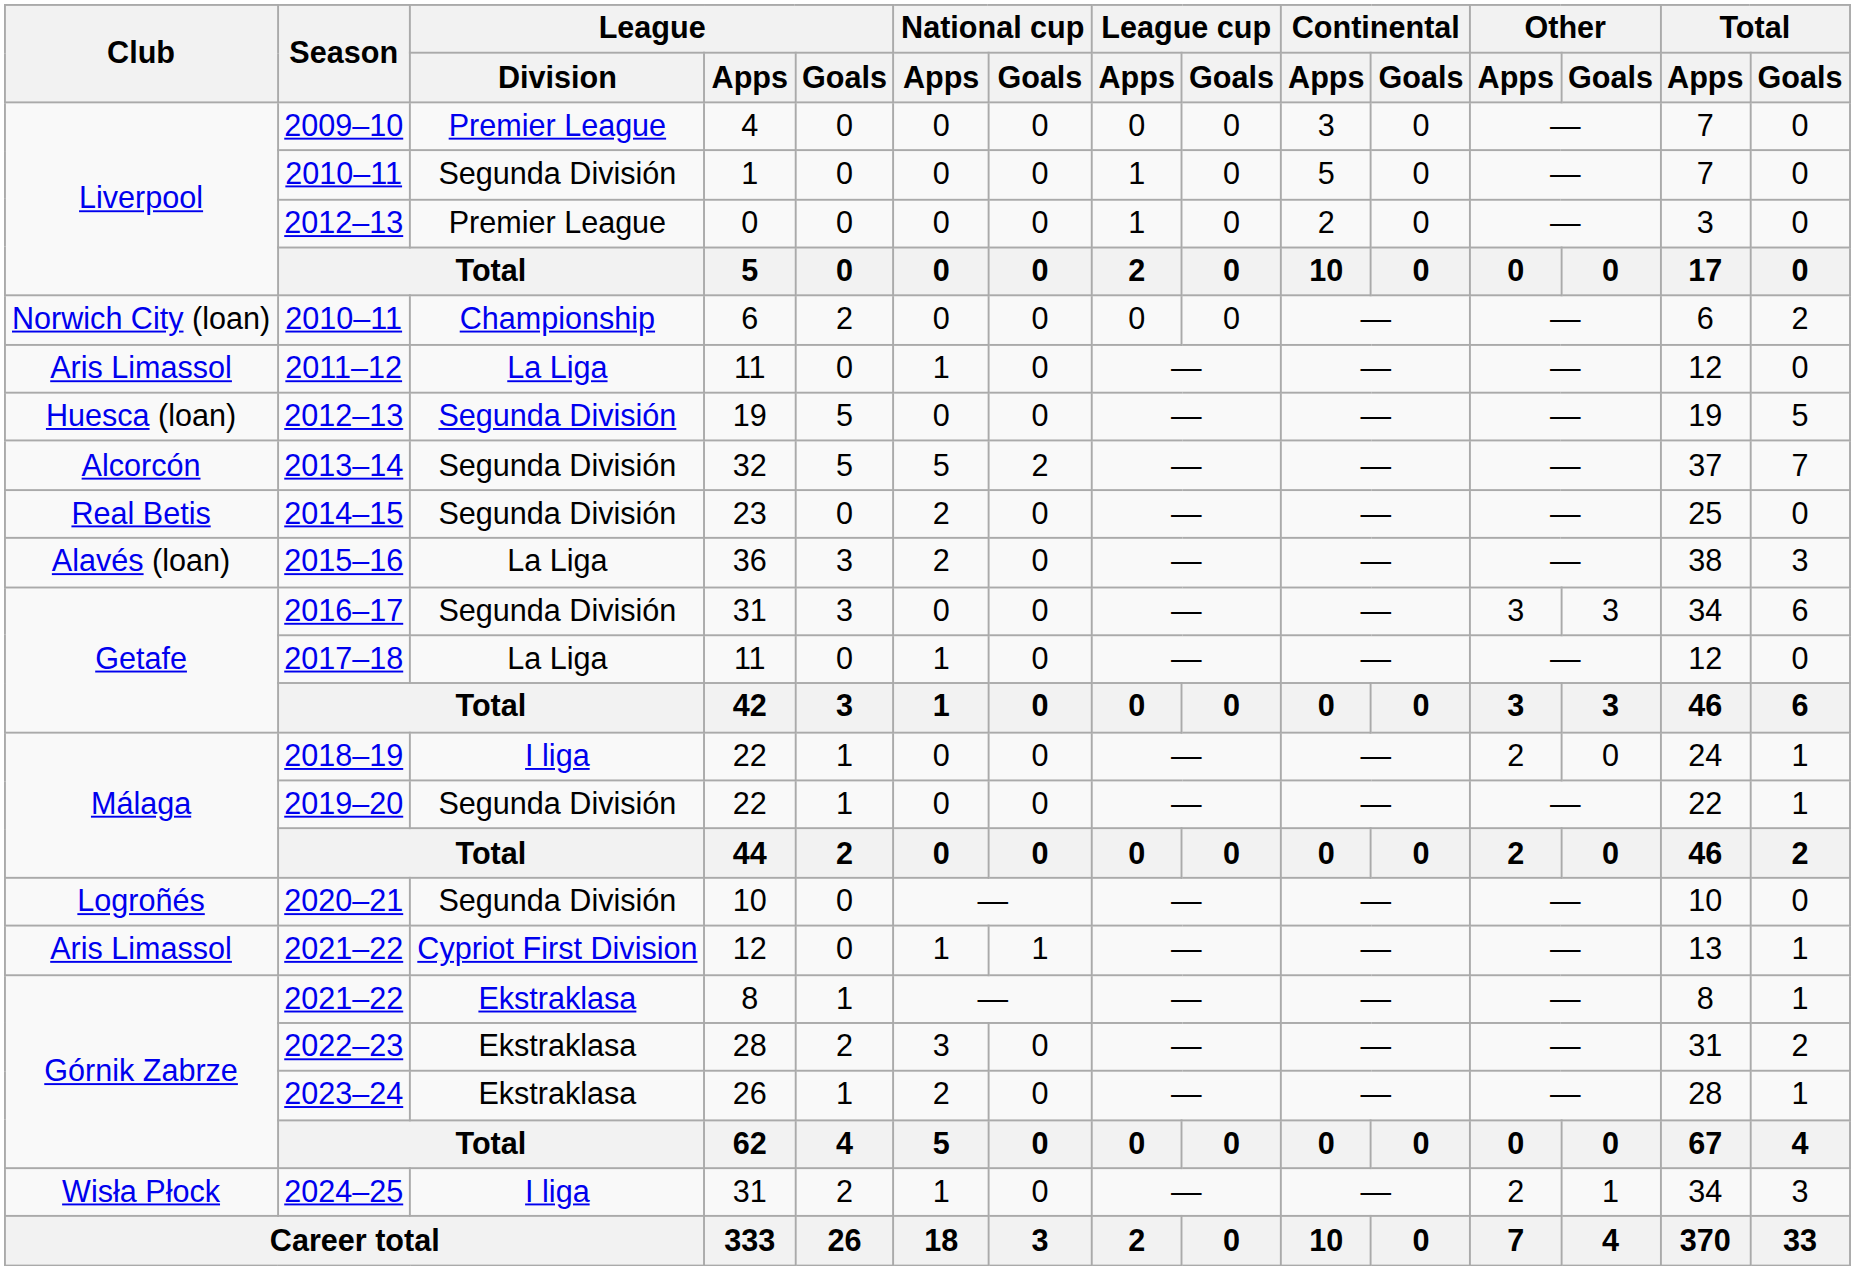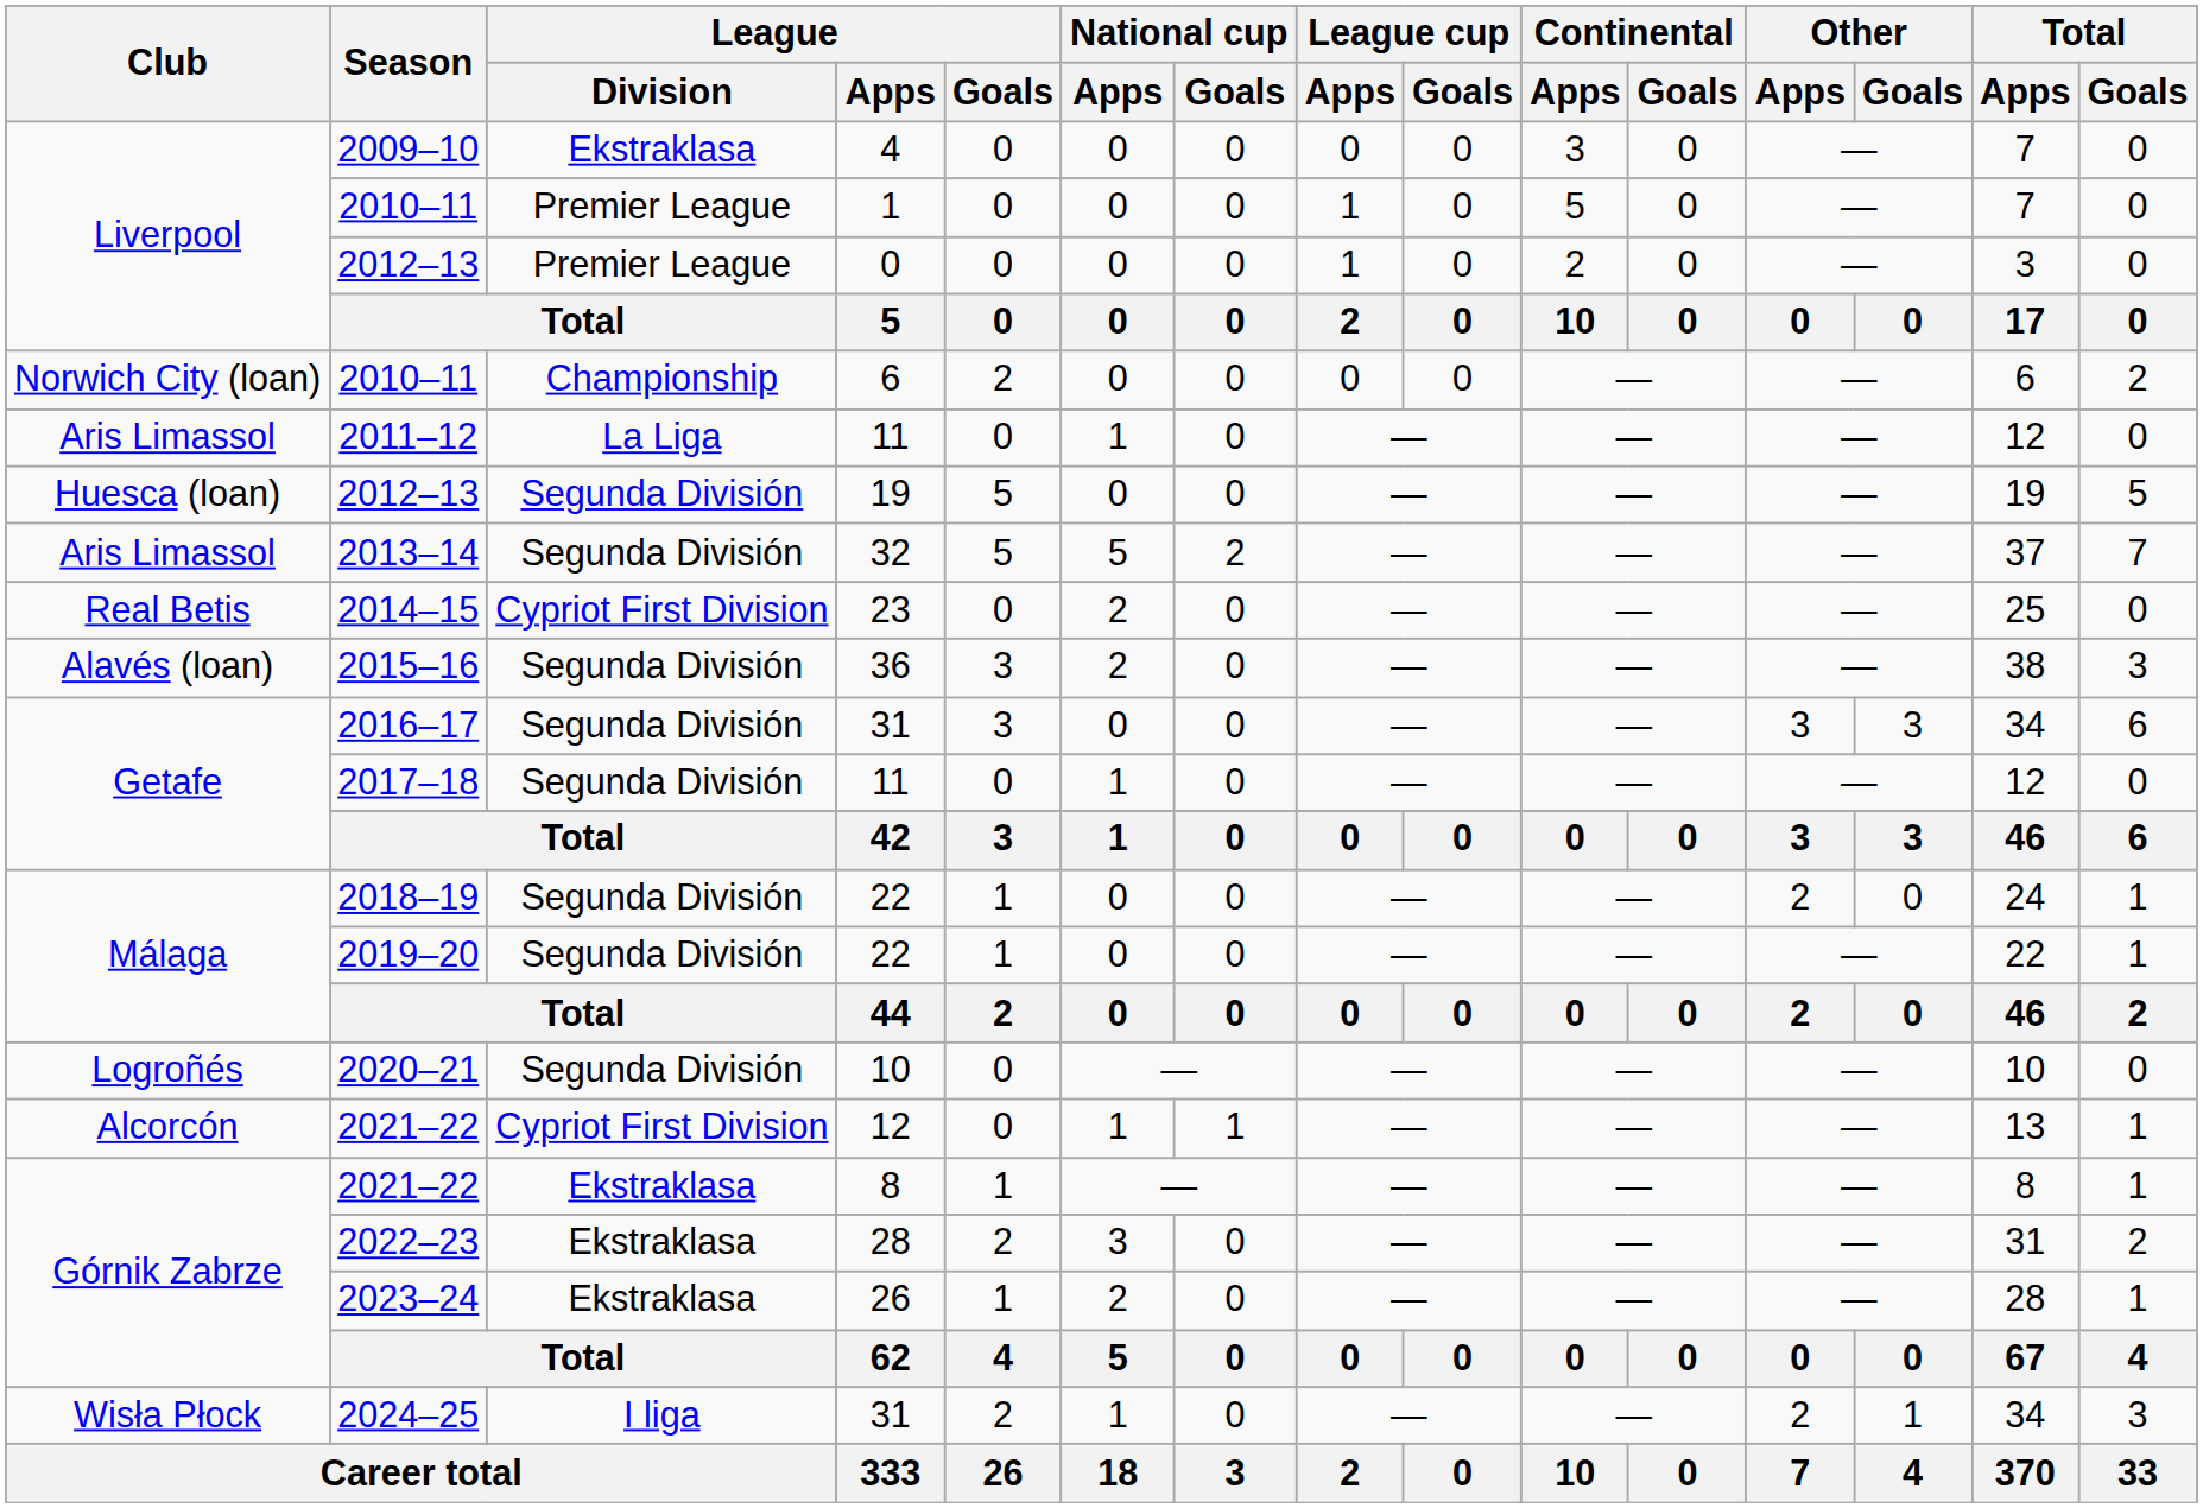 <table class="wikitable" style="text-align:center">
 <tr>
 <th rowspan="2">Club</th>
 <th rowspan="2">Season</th>
 <th colspan="3">League</th>
 <th colspan="2">National cup</th>
 <th colspan="2">League cup</th>
 <th colspan="2">Continental</th>
 <th colspan="2">Other</th>
 <th colspan="2">Total</th>
 </tr>
 <tr>
 <th>Division</th>
 <th>Apps</th>
 <th>Goals</th>
 <th>Apps</th>
 <th>Goals</th>
 <th>Apps</th>
 <th>Goals</th>
 <th>Apps</th>
 <th>Goals</th>
 <th>Apps</th>
 <th>Goals</th>
 <th>Apps</th>
 <th>Goals</th>
 </tr>
 <tr>
 <td rowspan="4"><a href='#'>Liverpool</a></td>
 <td><a href='#'>2009–10</a></td>
-<td><a href='#'>Premier League</a></td>
+<td><a href='#'>Ekstraklasa</a></td>
 <td>4</td>
 <td>0</td>
 <td>0</td>
 <td>0</td>
 <td>0</td>
 <td>0</td>
 <td>3</td>
 <td>0</td>
 <td colspan="2">—</td>
 <td>7</td>
 <td>0</td>
 </tr>
 <tr>
 <td><a href='#'>2010–11</a></td>
-<td>Segunda División</td>
+<td>Premier League</td>
 <td>1</td>
 <td>0</td>
 <td>0</td>
 <td>0</td>
 <td>1</td>
 <td>0</td>
 <td>5</td>
 <td>0</td>
 <td colspan="2">—</td>
 <td>7</td>
 <td>0</td>
 </tr>
 <tr>
 <td><a href='#'>2012–13</a></td>
 <td>Premier League</td>
 <td>0</td>
 <td>0</td>
 <td>0</td>
 <td>0</td>
 <td>1</td>
 <td>0</td>
 <td>2</td>
 <td>0</td>
 <td colspan="2">—</td>
 <td>3</td>
 <td>0</td>
 </tr>
 <tr>
 <th colspan="2">Total</th>
 <th>5</th>
 <th>0</th>
 <th>0</th>
 <th>0</th>
 <th>2</th>
 <th>0</th>
 <th>10</th>
 <th>0</th>
 <th>0</th>
 <th>0</th>
 <th>17</th>
 <th>0</th>
 </tr>
 <tr>
 <td><a href='#'>Norwich City</a> (loan)</td>
 <td><a href='#'>2010–11</a></td>
 <td><a href='#'>Championship</a></td>
 <td>6</td>
 <td>2</td>
 <td>0</td>
 <td>0</td>
 <td>0</td>
 <td>0</td>
 <td colspan="2">—</td>
 <td colspan="2">—</td>
 <td>6</td>
 <td>2</td>
 </tr>
 <tr>
 <td><a href='#'>Aris Limassol</a></td>
 <td><a href='#'>2011–12</a></td>
 <td><a href='#'>La Liga</a></td>
 <td>11</td>
 <td>0</td>
 <td>1</td>
 <td>0</td>
 <td colspan="2">—</td>
 <td colspan="2">—</td>
 <td colspan="2">—</td>
 <td>12</td>
 <td>0</td>
 </tr>
 <tr>
 <td><a href='#'>Huesca</a> (loan)</td>
 <td><a href='#'>2012–13</a></td>
 <td><a href='#'>Segunda División</a></td>
 <td>19</td>
 <td>5</td>
 <td>0</td>
 <td>0</td>
 <td colspan="2">—</td>
 <td colspan="2">—</td>
 <td colspan="2">—</td>
 <td>19</td>
 <td>5</td>
 </tr>
 <tr>
-<td><a href='#'>Alcorcón</a></td>
+<td><a href='#'>Aris Limassol</a></td>
 <td><a href='#'>2013–14</a></td>
 <td>Segunda División</td>
 <td>32</td>
 <td>5</td>
 <td>5</td>
 <td>2</td>
 <td colspan="2">—</td>
 <td colspan="2">—</td>
 <td colspan="2">—</td>
 <td>37</td>
 <td>7</td>
 </tr>
 <tr>
 <td><a href='#'>Real Betis</a></td>
 <td><a href='#'>2014–15</a></td>
-<td>Segunda División</td>
+<td><a href='#'>Cypriot First Division</a></td>
 <td>23</td>
 <td>0</td>
 <td>2</td>
 <td>0</td>
 <td colspan="2">—</td>
 <td colspan="2">—</td>
 <td colspan="2">—</td>
 <td>25</td>
 <td>0</td>
 </tr>
 <tr>
 <td><a href='#'>Alavés</a> (loan)</td>
 <td><a href='#'>2015–16</a></td>
-<td>La Liga</td>
+<td>Segunda División</td>
 <td>36</td>
 <td>3</td>
 <td>2</td>
 <td>0</td>
 <td colspan="2">—</td>
 <td colspan="2">—</td>
 <td colspan="2">—</td>
 <td>38</td>
 <td>3</td>
 </tr>
 <tr>
 <td rowspan="3"><a href='#'>Getafe</a></td>
 <td><a href='#'>2016–17</a></td>
 <td>Segunda División</td>
 <td>31</td>
 <td>3</td>
 <td>0</td>
 <td>0</td>
 <td colspan="2">—</td>
 <td colspan="2">—</td>
 <td>3</td>
 <td>3</td>
 <td>34</td>
 <td>6</td>
 </tr>
 <tr>
 <td><a href='#'>2017–18</a></td>
-<td>La Liga</td>
+<td>Segunda División</td>
 <td>11</td>
 <td>0</td>
 <td>1</td>
 <td>0</td>
 <td colspan="2">—</td>
 <td colspan="2">—</td>
 <td colspan="2">—</td>
 <td>12</td>
 <td>0</td>
 </tr>
 <tr>
 <th colspan="2">Total</th>
 <th>42</th>
 <th>3</th>
 <th>1</th>
 <th>0</th>
 <th>0</th>
 <th>0</th>
 <th>0</th>
 <th>0</th>
 <th>3</th>
 <th>3</th>
 <th>46</th>
 <th>6</th>
 </tr>
 <tr>
 <td rowspan="3"><a href='#'>Málaga</a></td>
 <td><a href='#'>2018–19</a></td>
-<td><a href='#'>I liga</a></td>
+<td>Segunda División</td>
 <td>22</td>
 <td>1</td>
 <td>0</td>
 <td>0</td>
 <td colspan="2">—</td>
 <td colspan="2">—</td>
 <td>2</td>
 <td>0</td>
 <td>24</td>
 <td>1</td>
 </tr>
 <tr>
 <td><a href='#'>2019–20</a></td>
 <td>Segunda División</td>
 <td>22</td>
 <td>1</td>
 <td>0</td>
 <td>0</td>
 <td colspan="2">—</td>
 <td colspan="2">—</td>
 <td colspan="2">—</td>
 <td>22</td>
 <td>1</td>
 </tr>
 <tr>
 <th colspan="2">Total</th>
 <th>44</th>
 <th>2</th>
 <th>0</th>
 <th>0</th>
 <th>0</th>
 <th>0</th>
 <th>0</th>
 <th>0</th>
 <th>2</th>
 <th>0</th>
 <th>46</th>
 <th>2</th>
 </tr>
 <tr>
 <td><a href='#'>Logroñés</a></td>
 <td><a href='#'>2020–21</a></td>
 <td>Segunda División</td>
 <td>10</td>
 <td>0</td>
 <td colspan="2">—</td>
 <td colspan="2">—</td>
 <td colspan="2">—</td>
 <td colspan="2">—</td>
 <td>10</td>
 <td>0</td>
 </tr>
 <tr>
-<td><a href='#'>Aris Limassol</a></td>
+<td><a href='#'>Alcorcón</a></td>
 <td><a href='#'>2021–22</a></td>
 <td><a href='#'>Cypriot First Division</a></td>
 <td>12</td>
 <td>0</td>
 <td>1</td>
 <td>1</td>
 <td colspan="2">—</td>
 <td colspan="2">—</td>
 <td colspan="2">—</td>
 <td>13</td>
 <td>1</td>
 </tr>
 <tr>
 <td rowspan="4"><a href='#'>Górnik Zabrze</a></td>
 <td><a href='#'>2021–22</a></td>
 <td><a href='#'>Ekstraklasa</a></td>
 <td>8</td>
 <td>1</td>
 <td colspan="2">—</td>
 <td colspan="2">—</td>
 <td colspan="2">—</td>
 <td colspan="2">—</td>
 <td>8</td>
 <td>1</td>
 </tr>
 <tr>
 <td><a href='#'>2022–23</a></td>
 <td>Ekstraklasa</td>
 <td>28</td>
 <td>2</td>
 <td>3</td>
 <td>0</td>
 <td colspan="2">—</td>
 <td colspan="2">—</td>
 <td colspan="2">—</td>
 <td>31</td>
 <td>2</td>
 </tr>
 <tr>
 <td><a href='#'>2023–24</a></td>
 <td>Ekstraklasa</td>
 <td>26</td>
 <td>1</td>
 <td>2</td>
 <td>0</td>
 <td colspan="2">—</td>
 <td colspan="2">—</td>
 <td colspan="2">—</td>
 <td>28</td>
 <td>1</td>
 </tr>
 <tr>
 <th colspan="2">Total</th>
 <th>62</th>
 <th>4</th>
 <th>5</th>
 <th>0</th>
 <th>0</th>
 <th>0</th>
 <th>0</th>
 <th>0</th>
 <th>0</th>
 <th>0</th>
 <th>67</th>
 <th>4</th>
 </tr>
 <tr>
 <td><a href='#'>Wisła Płock</a></td>
 <td><a href='#'>2024–25</a></td>
 <td><a href='#'>I liga</a></td>
 <td>31</td>
 <td>2</td>
 <td>1</td>
 <td>0</td>
 <td colspan="2">—</td>
 <td colspan="2">—</td>
 <td>2</td>
 <td>1</td>
 <td>34</td>
 <td>3</td>
 </tr>
 <tr>
 <th colspan="3">Career total</th>
 <th>333</th>
 <th>26</th>
 <th>18</th>
 <th>3</th>
 <th>2</th>
 <th>0</th>
 <th>10</th>
 <th>0</th>
 <th>7</th>
 <th>4</th>
 <th>370</th>
 <th>33</th>
 </tr>
 </table>
